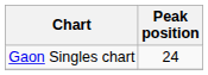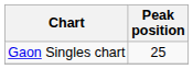 <table class="wikitable sortable">
 <tr>
 <th>Chart</th>
 <th>Peak<br>position</th>
 </tr>
 <tr>
 <td><a href='#'>Gaon</a> Singles chart</td>
-<td align="center">24</td>
+<td align="center">25</td>
 </tr>
 <tr>
 </tr>
 </table>
